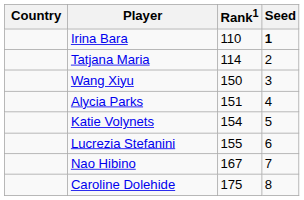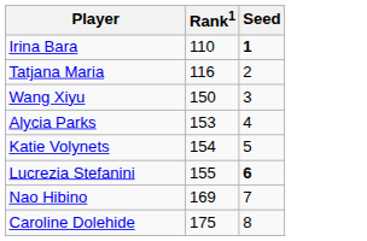 <table class="sortable wikitable">
 <tr>
-<th width="70">Country</th>
 <th width="175">Player</th>
 <th>Rank<sup>1</sup></th>
 <th>Seed</th>
 </tr>
 <tr>
-<td></td>
 <td><a href='#'>Irina Bara</a></td>
 <td>110</td>
 <td><strong>1</strong></td>
 </tr>
 <tr>
-<td></td>
 <td><a href='#'>Tatjana Maria</a></td>
-<td>114</td>
+<td>116</td>
 <td>2</td>
 </tr>
 <tr>
-<td></td>
 <td><a href='#'>Wang Xiyu</a></td>
 <td>150</td>
 <td>3</td>
 </tr>
 <tr>
-<td></td>
 <td><a href='#'>Alycia Parks</a></td>
-<td>151</td>
+<td>153</td>
 <td>4</td>
 </tr>
 <tr>
-<td></td>
 <td><a href='#'>Katie Volynets</a></td>
 <td>154</td>
 <td>5</td>
 </tr>
 <tr>
-<td></td>
 <td><a href='#'>Lucrezia Stefanini</a></td>
 <td>155</td>
-<td>6</td>
+<td><strong>6</strong></td>
 </tr>
 <tr>
-<td></td>
 <td><a href='#'>Nao Hibino</a></td>
-<td>167</td>
+<td>169</td>
 <td>7</td>
 </tr>
 <tr>
-<td></td>
 <td><a href='#'>Caroline Dolehide</a></td>
 <td>175</td>
 <td>8</td>
 </tr>
 </table>
